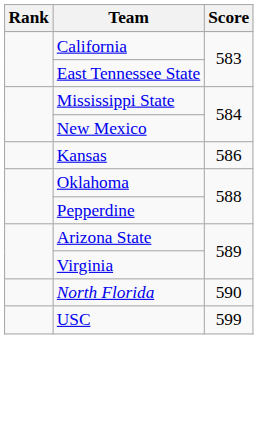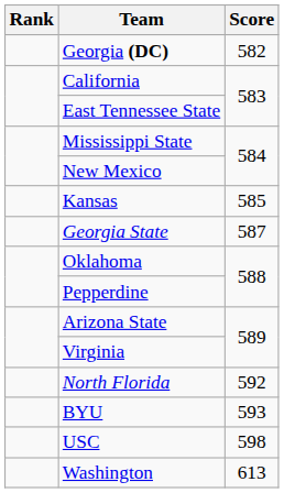 <table class="wikitable sortable" style="text-align:center">
 <tr>
 <th dat-sort-type=number>Rank</th>
 <th>Team</th>
 <th>Score</th>
+</tr>
+<tr>
+<td></td>
+<td align=left><a href='#'>Georgia</a> <strong>(DC)</strong></td>
+<td>582</td>
 </tr>
 <tr>
 <td rowspan=2></td>
 <td align=left><a href='#'>California</a></td>
 <td rowspan=2>583</td>
 </tr>
 <tr>
 <td align=left><a href='#'>East Tennessee State</a></td>
 </tr>
 <tr>
 <td rowspan=2></td>
 <td align=left><a href='#'>Mississippi State</a></td>
 <td rowspan=2>584</td>
 </tr>
 <tr>
 <td align=left><a href='#'>New Mexico</a></td>
 </tr>
 <tr>
 <td></td>
 <td align=left><a href='#'>Kansas</a></td>
-<td>586</td>
+<td>585</td>
+</tr>
+<tr>
+<td></td>
+<td align=left><em><a href='#'>Georgia State</a></em></td>
+<td>587</td>
 </tr>
 <tr>
 <td rowspan=2></td>
 <td align=left><a href='#'>Oklahoma</a></td>
 <td rowspan=2>588</td>
 </tr>
 <tr>
 <td align=left><a href='#'>Pepperdine</a></td>
 </tr>
 <tr>
 <td rowspan=2></td>
 <td align=left><a href='#'>Arizona State</a></td>
 <td rowspan=2>589</td>
 </tr>
 <tr>
 <td align=left><a href='#'>Virginia</a></td>
 </tr>
 <tr>
 <td></td>
 <td align=left><em><a href='#'>North Florida</a></em></td>
-<td>590</td>
+<td>592</td>
+</tr>
+<tr>
+<td></td>
+<td align=left><a href='#'>BYU</a></td>
+<td>593</td>
 </tr>
 <tr>
 <td></td>
 <td align=left><a href='#'>USC</a></td>
-<td>599</td>
+<td>598</td>
+</tr>
+<tr>
+<td></td>
+<td align=left><a href='#'>Washington</a></td>
+<td>613</td>
 </tr>
 </table>
